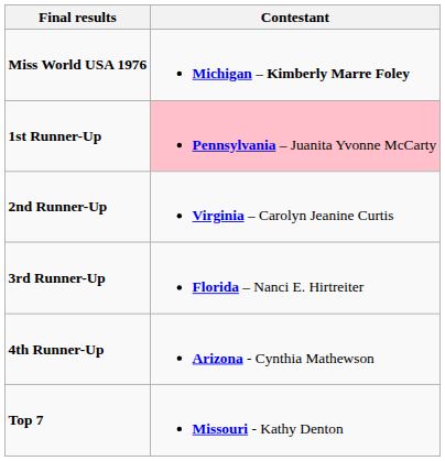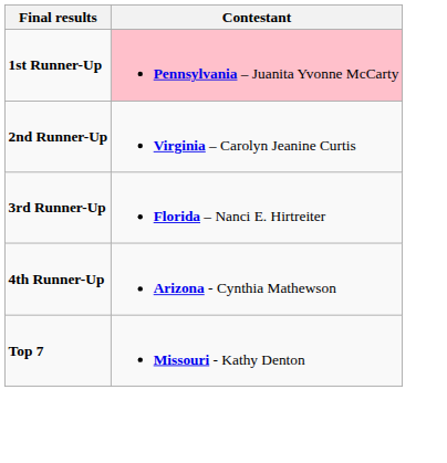 <table class="wikitable sortable" style="font-size: 95%;">
 <tr>
 <th>Final results</th>
 <th>Contestant</th>
-</tr>
-<tr>
-<td><strong>Miss World USA 1976</strong></td>
-<td><br><ul><li><strong> <a href='#'>Michigan</a></strong> – <strong>Kimberly Marre Foley</strong></li></ul></td>
 </tr>
 <tr>
 <td><strong>1st Runner-Up</strong></td>
 <td style="background: pink;"><br><ul><li><strong> <a href='#'>Pennsylvania</a></strong> – Juanita Yvonne McCarty</li></ul></td>
 </tr>
 <tr>
 <td><strong>2nd Runner-Up</strong></td>
 <td><br><ul><li><strong> <a href='#'>Virginia</a></strong> – Carolyn Jeanine Curtis</li></ul></td>
 </tr>
 <tr>
 <td><strong>3rd Runner-Up</strong></td>
 <td><br><ul><li><strong> <a href='#'>Florida</a></strong> – Nanci E. Hirtreiter</li></ul></td>
 </tr>
 <tr>
 <td><strong>4th Runner-Up</strong></td>
 <td><br><ul><li><strong> <a href='#'>Arizona</a></strong> - Cynthia Mathewson</li></ul></td>
 </tr>
 <tr>
 <td><strong>Top 7</strong></td>
 <td><br><ul><li><strong> <a href='#'>Missouri</a></strong> - Kathy Denton</li></ul></td>
 </tr>
 </table>
